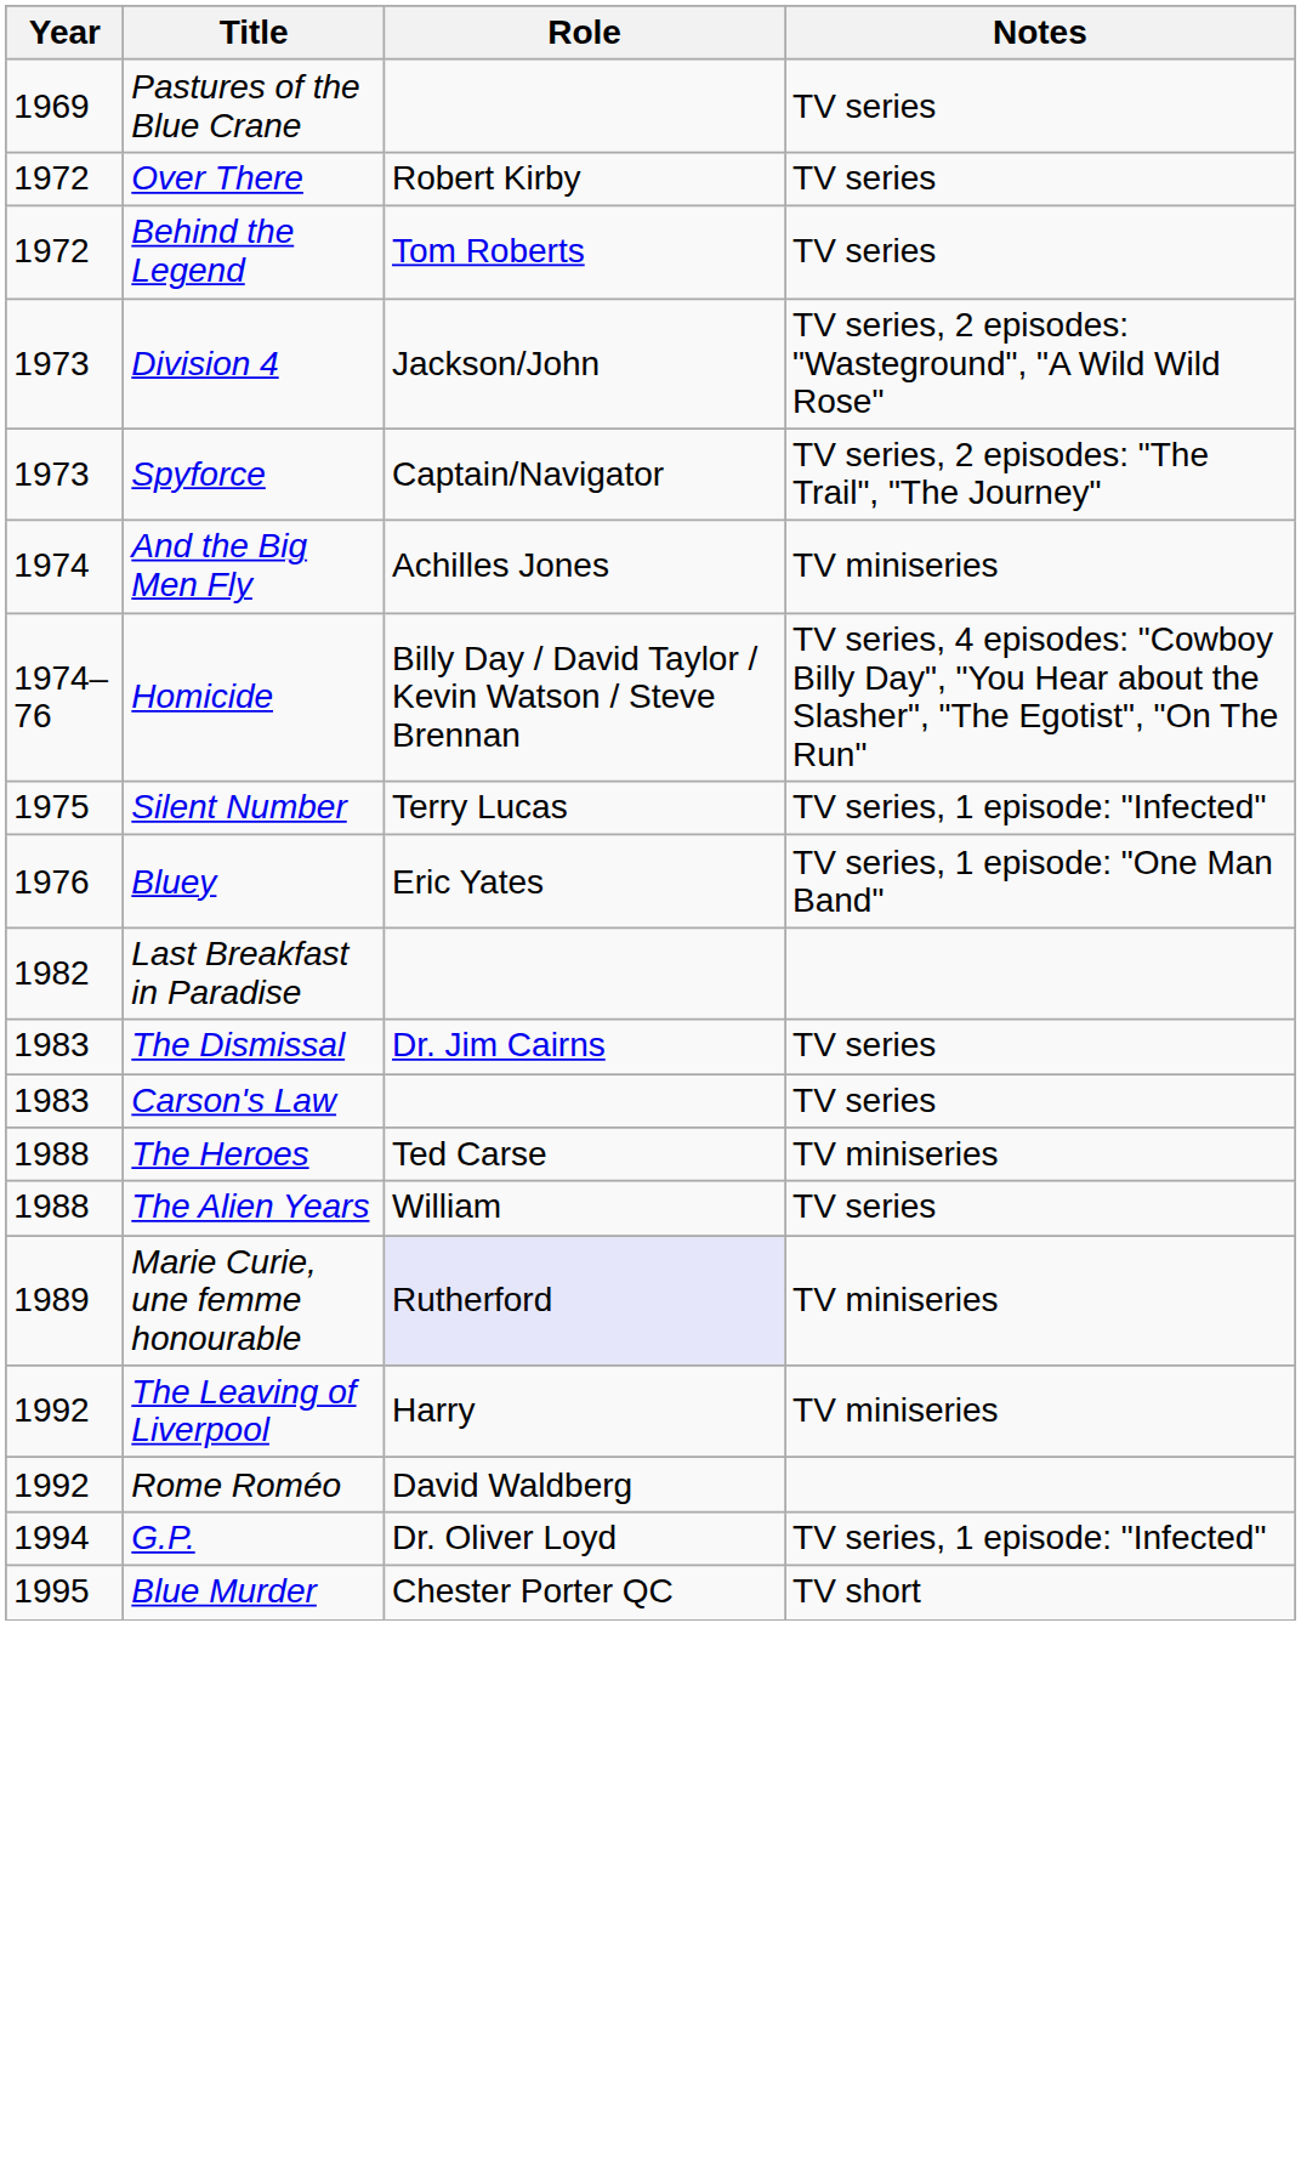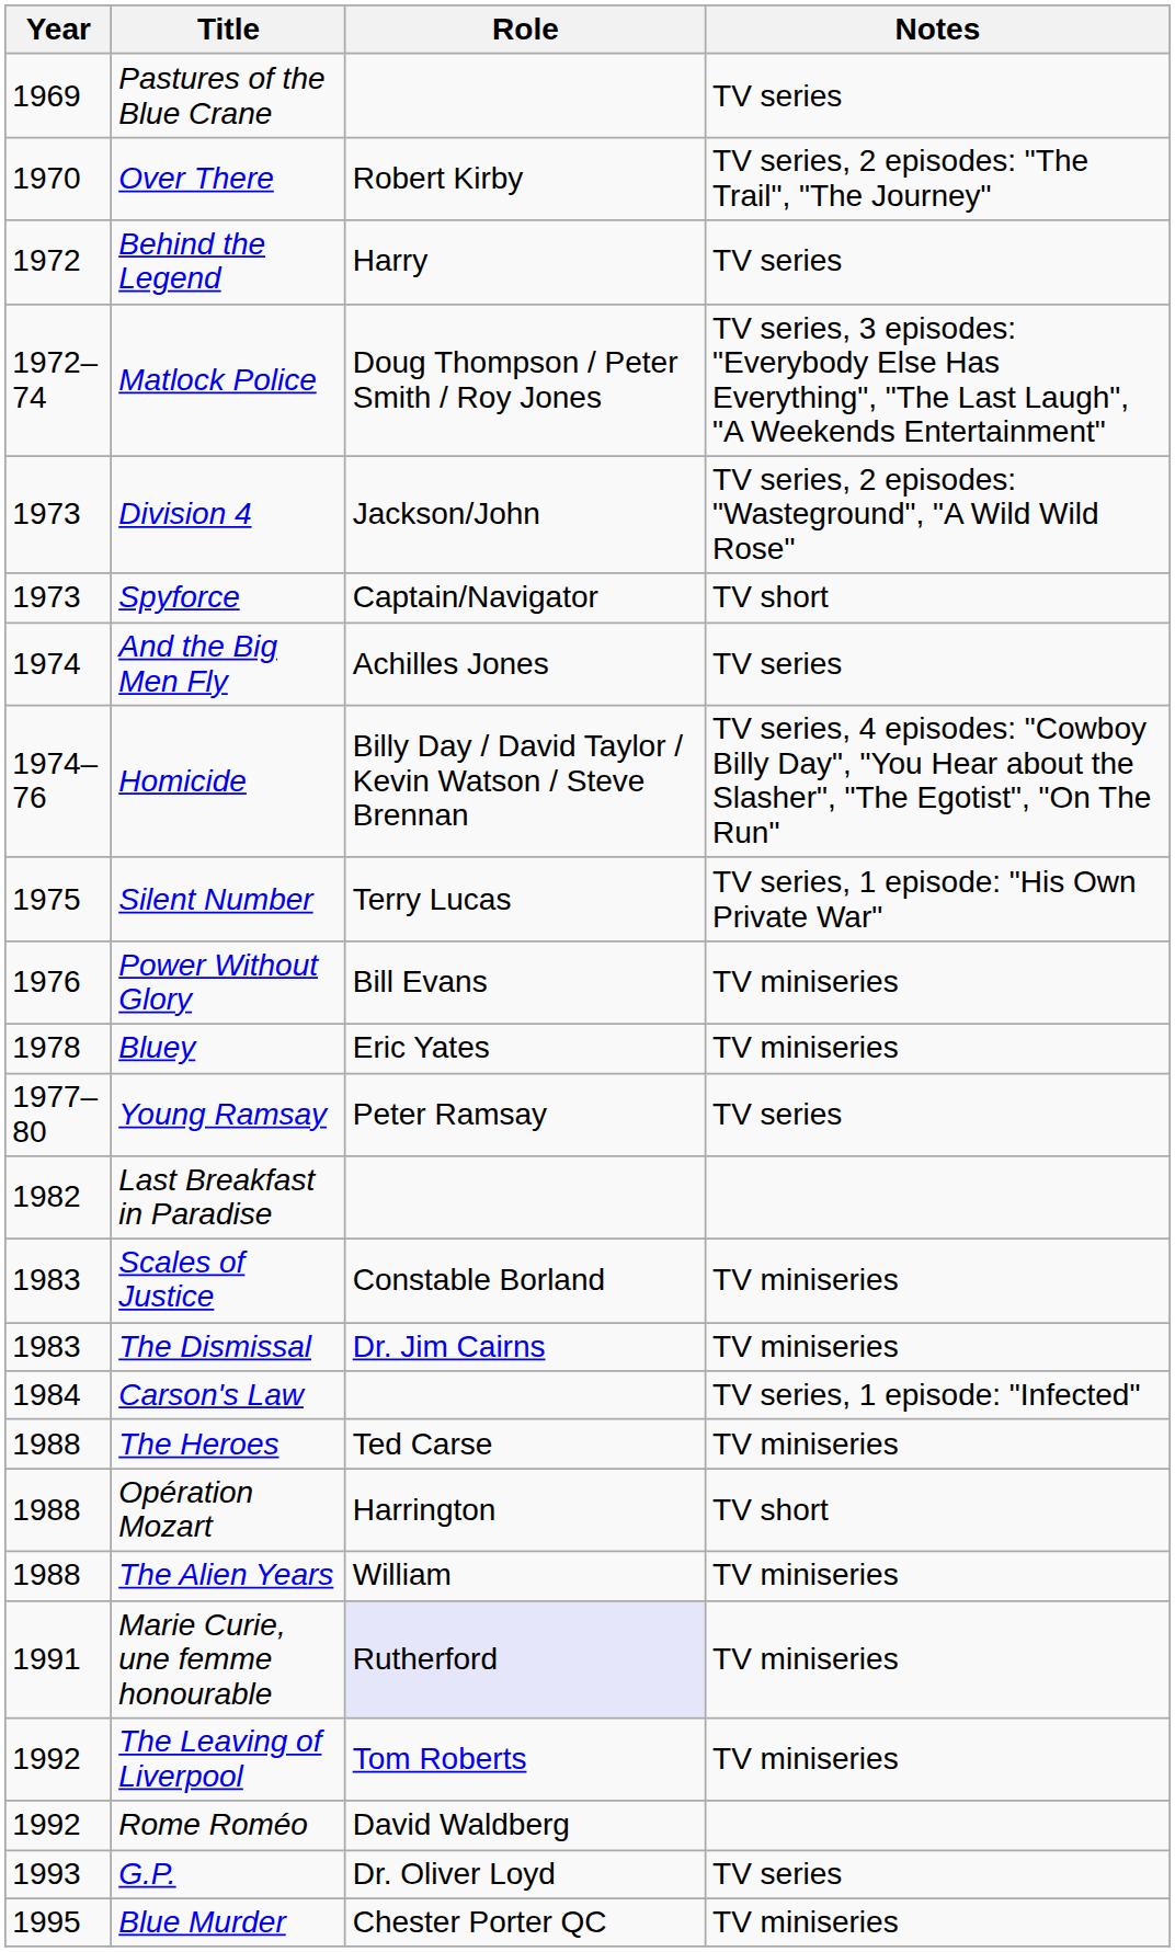 <table class="wikitable sortable">
 <tr>
 <th>Year</th>
 <th>Title</th>
 <th>Role</th>
 <th>Notes</th>
 </tr>
 <tr>
 <td>1969</td>
 <td><em>Pastures of the Blue Crane</em></td>
 <td></td>
 <td>TV series</td>
 </tr>
 <tr>
-<td>1972</td>
+<td>1970</td>
 <td><em><a href='#'>Over There</a></em></td>
 <td>Robert Kirby</td>
-<td>TV series</td>
+<td>TV series, 2 episodes: "The Trail", "The Journey"</td>
 </tr>
 <tr>
 <td>1972</td>
 <td><em><a href='#'>Behind the Legend</a></em></td>
-<td><a href='#'>Tom Roberts</a></td>
+<td>Harry</td>
 <td>TV series</td>
+</tr>
+<tr>
+<td>1972–74</td>
+<td><em><a href='#'>Matlock Police</a></em></td>
+<td>Doug Thompson / Peter Smith / Roy Jones</td>
+<td>TV series, 3 episodes: "Everybody Else Has Everything", "The Last Laugh", "A Weekends Entertainment"</td>
 </tr>
 <tr>
 <td>1973</td>
 <td><em><a href='#'>Division 4</a></em></td>
 <td>Jackson/John</td>
 <td>TV series, 2 episodes: "Wasteground", "A Wild Wild Rose"</td>
 </tr>
 <tr>
 <td>1973</td>
 <td><em><a href='#'>Spyforce</a></em></td>
 <td>Captain/Navigator</td>
-<td>TV series, 2 episodes: "The Trail", "The Journey"</td>
+<td>TV short</td>
 </tr>
 <tr>
 <td>1974</td>
 <td><em><a href='#'>And the Big Men Fly</a></em></td>
 <td>Achilles Jones</td>
-<td>TV miniseries</td>
+<td>TV series</td>
 </tr>
 <tr>
 <td>1974–76</td>
 <td><em><a href='#'>Homicide</a></em></td>
 <td>Billy Day / David Taylor / Kevin Watson / Steve Brennan</td>
 <td>TV series, 4 episodes: "Cowboy Billy Day", "You Hear about the Slasher", "The Egotist", "On The Run"</td>
 </tr>
 <tr>
 <td>1975</td>
 <td><em><a href='#'>Silent Number</a></em></td>
 <td>Terry Lucas</td>
-<td>TV series, 1 episode: "Infected"</td>
+<td>TV series, 1 episode: "His Own Private War"</td>
 </tr>
 <tr>
 <td>1976</td>
+<td><em><a href='#'>Power Without Glory</a></em></td>
+<td>Bill Evans</td>
+<td>TV miniseries</td>
+</tr>
+<tr>
+<td>1978</td>
 <td><em><a href='#'>Bluey</a></em></td>
 <td>Eric Yates</td>
-<td>TV series, 1 episode: "One Man Band"</td>
+<td>TV miniseries</td>
+</tr>
+<tr>
+<td>1977–80</td>
+<td><em><a href='#'>Young Ramsay</a></em></td>
+<td>Peter Ramsay</td>
+<td>TV series</td>
 </tr>
 <tr>
 <td>1982</td>
 <td><em>Last Breakfast in Paradise</em></td>
 <td></td>
 <td></td>
 </tr>
 <tr>
 <td>1983</td>
-<td><em><a href='#'>The Dismissal</a></em></td>
-<td><a href='#'>Dr. Jim Cairns</a></td>
-<td>TV series</td>
+<td><em><a href='#'>Scales of Justice</a></em></td>
+<td>Constable Borland</td>
+<td>TV miniseries</td>
 </tr>
 <tr>
 <td>1983</td>
+<td><em><a href='#'>The Dismissal</a></em></td>
+<td><a href='#'>Dr. Jim Cairns</a></td>
+<td>TV miniseries</td>
+</tr>
+<tr>
+<td>1984</td>
 <td><em><a href='#'>Carson's Law</a></em></td>
 <td></td>
-<td>TV series</td>
+<td>TV series, 1 episode: "Infected"</td>
 </tr>
 <tr>
 <td>1988</td>
 <td><em><a href='#'>The Heroes</a></em></td>
 <td>Ted Carse</td>
 <td>TV miniseries</td>
 </tr>
 <tr>
 <td>1988</td>
+<td><em>Opération Mozart</em></td>
+<td>Harrington</td>
+<td>TV short</td>
+</tr>
+<tr>
+<td>1988</td>
 <td><em><a href='#'>The Alien Years</a></em></td>
 <td>William</td>
-<td>TV series</td>
+<td>TV miniseries</td>
 </tr>
 <tr>
-<td>1989</td>
+<td>1991</td>
 <td><em>Marie Curie, une femme honourable</em></td>
 <td style="background: lavender;">Rutherford</td>
 <td>TV miniseries</td>
 </tr>
 <tr>
 <td>1992</td>
 <td><em><a href='#'>The Leaving of Liverpool</a></em></td>
-<td>Harry</td>
+<td><a href='#'>Tom Roberts</a></td>
 <td>TV miniseries</td>
 </tr>
 <tr>
 <td>1992</td>
 <td><em>Rome Roméo</em></td>
 <td>David Waldberg</td>
 <td></td>
 </tr>
 <tr>
-<td>1994</td>
+<td>1993</td>
 <td><em><a href='#'>G.P.</a></em></td>
 <td>Dr. Oliver Loyd</td>
-<td>TV series, 1 episode: "Infected"</td>
+<td>TV series</td>
 </tr>
 <tr>
 <td>1995</td>
 <td><em><a href='#'>Blue Murder</a></em></td>
 <td>Chester Porter QC</td>
-<td>TV short</td>
+<td>TV miniseries</td>
 </tr>
 </table>
